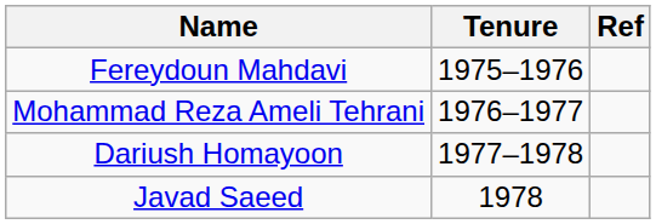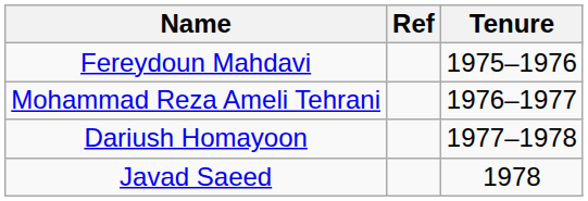 <table class="wikitable" style="text-align:center; font-size:100%; line-height:16px;">
 <tr>
 <th>Name</th>
+<th>Ref</th>
 <th>Tenure</th>
-<th>Ref</th>
 </tr>
 <tr>
 <td><a href='#'>Fereydoun Mahdavi</a></td>
+<td></td>
 <td>1975–1976</td>
-<td></td>
 </tr>
 <tr>
 <td><a href='#'>Mohammad Reza Ameli Tehrani</a></td>
+<td></td>
 <td>1976–1977</td>
-<td></td>
 </tr>
 <tr>
 <td><a href='#'>Dariush Homayoon</a></td>
+<td></td>
 <td>1977–1978</td>
-<td></td>
 </tr>
 <tr>
 <td><a href='#'>Javad Saeed</a></td>
+<td></td>
 <td>1978</td>
-<td></td>
 </tr>
 </table>
